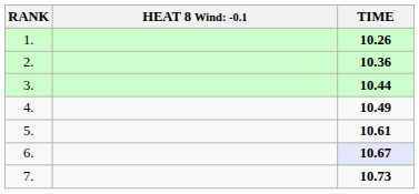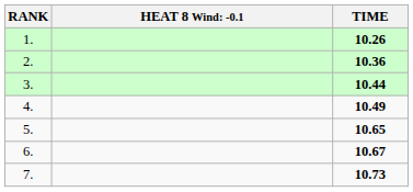 <table class="wikitable" style="border-collapse: collapse; font-size: 90%;">
 <tr>
 <th>RANK</th>
 <th style="width: 20em">HEAT 8 <small>Wind: -0.1</small></th>
 <th style="width: 5em">TIME</th>
 </tr>
 <tr style="background:#ccffcc;">
 <td align="center">1.</td>
 <td></td>
 <td align="center"><strong>10.26</strong></td>
 </tr>
 <tr style="background:#ccffcc;">
 <td align="center">2.</td>
 <td></td>
 <td align="center"><strong>10.36</strong></td>
 </tr>
 <tr style="background:#ccffcc;">
 <td align="center">3.</td>
 <td></td>
 <td align="center"><strong>10.44</strong></td>
 </tr>
 <tr>
 <td align="center">4.</td>
 <td></td>
 <td align="center"><strong>10.49</strong></td>
 </tr>
 <tr>
 <td align="center">5.</td>
 <td></td>
-<td align="center"><strong>10.61</strong></td>
+<td align="center"><strong>10.65</strong></td>
 </tr>
 <tr>
 <td align="center">6.</td>
 <td></td>
-<td align="center" style="background: lavender;"><strong>10.67</strong></td>
+<td align="center"><strong>10.67</strong></td>
 </tr>
 <tr>
 <td align="center">7.</td>
 <td></td>
 <td align="center"><strong>10.73</strong></td>
 </tr>
 </table>
